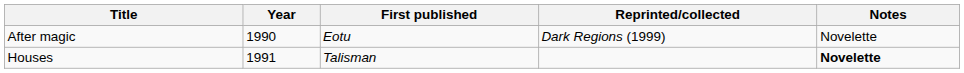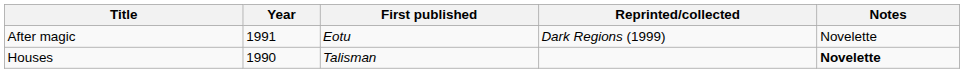 <table class='wikitable sortable' width='90%'>
 <tr>
 <th width=25%>Title</th>
 <th>Year</th>
 <th>First published</th>
 <th>Reprinted/collected</th>
 <th>Notes</th>
 </tr>
 <tr>
 <td>After magic</td>
-<td>1990</td>
+<td>1991</td>
 <td><em>Eotu</em></td>
 <td><em>Dark Regions</em> (1999)</td>
 <td>Novelette</td>
 </tr>
 <tr>
 <td>Houses</td>
-<td>1991</td>
+<td>1990</td>
 <td><em>Talisman</em></td>
 <td></td>
 <td><strong>Novelette</strong></td>
 </tr>
 </table>
